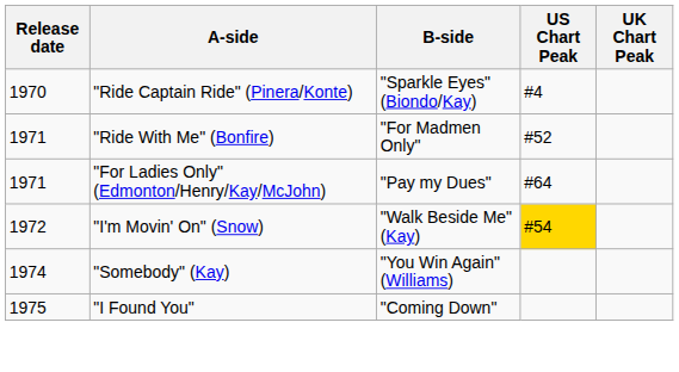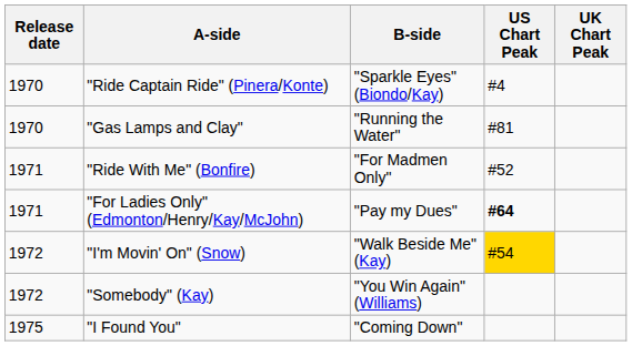 <table class="wikitable" style="font-size:95%">
 <tr>
 <th>Release date</th>
 <th>A-side</th>
 <th>B-side</th>
 <th>US Chart Peak</th>
 <th>UK Chart Peak</th>
 </tr>
 <tr>
 <td>1970</td>
 <td>"Ride Captain Ride" (<a href='#'>Pinera</a>/<a href='#'>Konte</a>)</td>
 <td>"Sparkle Eyes" (<a href='#'>Biondo</a>/<a href='#'>Kay</a>)</td>
 <td>#4</td>
 <td></td>
 </tr>
 <tr>
+<td>1970</td>
+<td>"Gas Lamps and Clay"</td>
+<td>"Running the Water"</td>
+<td>#81</td>
+<td></td>
+</tr>
+<tr>
 <td>1971</td>
 <td>"Ride With Me" (<a href='#'>Bonfire</a>)</td>
 <td>"For Madmen Only"</td>
 <td>#52</td>
 <td></td>
 </tr>
 <tr>
 <td>1971</td>
 <td>"For Ladies Only" (<a href='#'>Edmonton</a>/Henry/<a href='#'>Kay</a>/<a href='#'>McJohn</a>)</td>
 <td>"Pay my Dues"</td>
-<td>#64</td>
+<td><strong>#64</strong></td>
 <td></td>
 </tr>
 <tr>
 <td>1972</td>
 <td>"I'm Movin' On" (<a href='#'>Snow</a>)</td>
 <td>"Walk Beside Me" (<a href='#'>Kay</a>)</td>
 <td style="background: gold;">#54</td>
 <td></td>
 </tr>
 <tr>
-<td>1974</td>
+<td>1972</td>
 <td>"Somebody" (<a href='#'>Kay</a>)</td>
 <td>"You Win Again" (<a href='#'>Williams</a>)</td>
 <td></td>
 <td></td>
 </tr>
 <tr>
 <td>1975</td>
 <td>"I Found You"</td>
 <td>"Coming Down"</td>
 <td></td>
 <td></td>
 </tr>
 </table>
